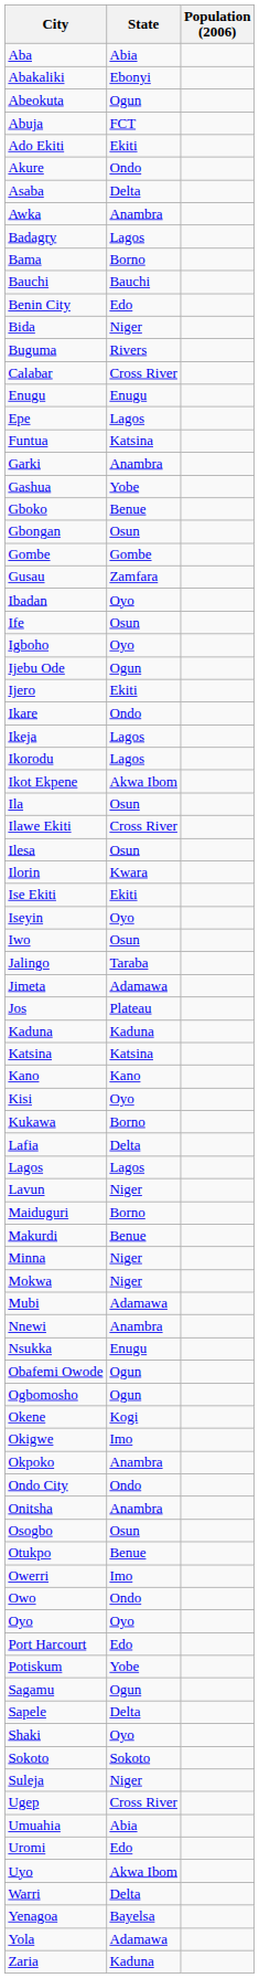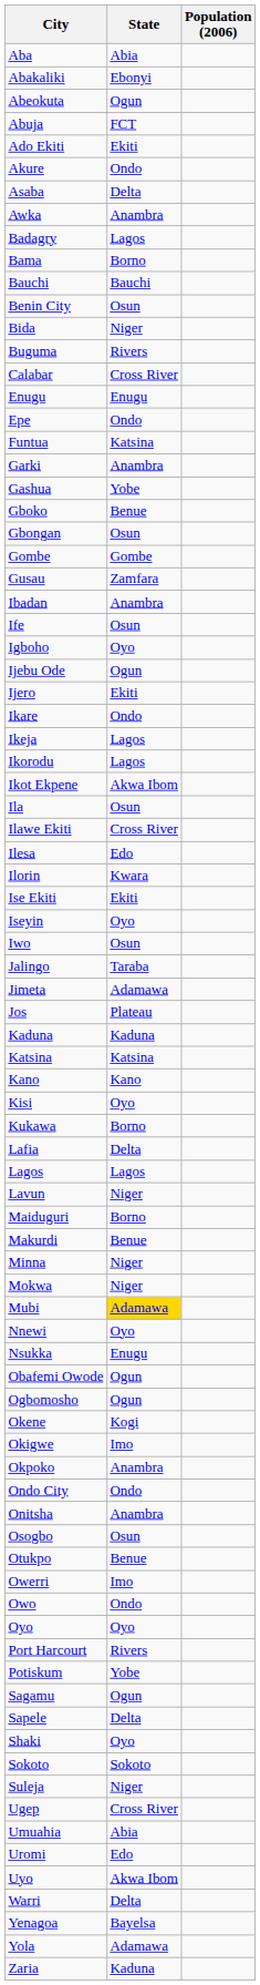 <table class="wikitable sortable sticky-header col3right">
 <tr>
 <th>City</th>
 <th>State</th>
 <th>Population<br>(2006)</th>
 </tr>
 <tr>
 <td><a href='#'>Aba</a></td>
 <td><a href='#'>Abia</a></td>
 <td></td>
 </tr>
 <tr>
 <td><a href='#'>Abakaliki</a></td>
 <td><a href='#'>Ebonyi</a></td>
 <td></td>
 </tr>
 <tr>
 <td><a href='#'>Abeokuta</a></td>
 <td><a href='#'>Ogun</a></td>
 <td></td>
 </tr>
 <tr>
 <td><a href='#'>Abuja</a></td>
 <td><a href='#'>FCT</a></td>
 <td></td>
 </tr>
 <tr>
 <td><a href='#'>Ado Ekiti</a></td>
 <td><a href='#'>Ekiti</a></td>
 <td></td>
 </tr>
 <tr>
 <td><a href='#'>Akure</a></td>
 <td><a href='#'>Ondo</a></td>
 <td></td>
 </tr>
 <tr>
 <td><a href='#'>Asaba</a></td>
 <td><a href='#'>Delta</a></td>
 <td></td>
 </tr>
 <tr>
 <td><a href='#'>Awka</a></td>
 <td><a href='#'>Anambra</a></td>
 <td></td>
 </tr>
 <tr>
 <td><a href='#'>Badagry</a></td>
 <td><a href='#'>Lagos</a></td>
 <td></td>
 </tr>
 <tr>
 <td><a href='#'>Bama</a></td>
 <td><a href='#'>Borno</a></td>
 <td></td>
 </tr>
 <tr>
 <td><a href='#'>Bauchi</a></td>
 <td><a href='#'>Bauchi</a></td>
 <td></td>
 </tr>
 <tr>
 <td><a href='#'>Benin City</a></td>
-<td><a href='#'>Edo</a></td>
+<td><a href='#'>Osun</a></td>
 <td></td>
 </tr>
 <tr>
 <td><a href='#'>Bida</a></td>
 <td><a href='#'>Niger</a></td>
 <td></td>
 </tr>
 <tr>
 <td><a href='#'>Buguma</a></td>
 <td><a href='#'>Rivers</a></td>
 <td></td>
 </tr>
 <tr>
 <td><a href='#'>Calabar</a></td>
 <td><a href='#'>Cross River</a></td>
 <td></td>
 </tr>
 <tr>
 <td><a href='#'>Enugu</a></td>
 <td><a href='#'>Enugu</a></td>
 <td></td>
 </tr>
 <tr>
 <td><a href='#'>Epe</a></td>
-<td><a href='#'>Lagos</a></td>
+<td><a href='#'>Ondo</a></td>
 <td></td>
 </tr>
 <tr>
 <td><a href='#'>Funtua</a></td>
 <td><a href='#'>Katsina</a></td>
 <td></td>
 </tr>
 <tr>
 <td><a href='#'>Garki</a></td>
 <td><a href='#'>Anambra</a></td>
 <td></td>
 </tr>
 <tr>
 <td><a href='#'>Gashua</a></td>
 <td><a href='#'>Yobe</a></td>
 <td></td>
 </tr>
 <tr>
 <td><a href='#'>Gboko</a></td>
 <td><a href='#'>Benue</a></td>
 <td></td>
 </tr>
 <tr>
 <td><a href='#'>Gbongan</a></td>
 <td><a href='#'>Osun</a></td>
 <td></td>
 </tr>
 <tr>
 <td><a href='#'>Gombe</a></td>
 <td><a href='#'>Gombe</a></td>
 <td></td>
 </tr>
 <tr>
 <td><a href='#'>Gusau</a></td>
 <td><a href='#'>Zamfara</a></td>
 <td></td>
 </tr>
 <tr>
 <td><a href='#'>Ibadan</a></td>
-<td><a href='#'>Oyo</a></td>
+<td><a href='#'>Anambra</a></td>
 <td></td>
 </tr>
 <tr>
 <td><a href='#'>Ife</a></td>
 <td><a href='#'>Osun</a></td>
 <td></td>
 </tr>
 <tr>
 <td><a href='#'>Igboho</a></td>
 <td><a href='#'>Oyo</a></td>
 <td></td>
 </tr>
 <tr>
 <td><a href='#'>Ijebu Ode</a></td>
 <td><a href='#'>Ogun</a></td>
 <td></td>
 </tr>
 <tr>
 <td><a href='#'>Ijero</a></td>
 <td><a href='#'>Ekiti</a></td>
 <td></td>
 </tr>
 <tr>
 <td><a href='#'>Ikare</a></td>
 <td><a href='#'>Ondo</a></td>
 <td></td>
 </tr>
 <tr>
 <td><a href='#'>Ikeja</a></td>
 <td><a href='#'>Lagos</a></td>
 <td></td>
 </tr>
 <tr>
 <td><a href='#'>Ikorodu</a></td>
 <td><a href='#'>Lagos</a></td>
 <td></td>
 </tr>
 <tr>
 <td><a href='#'>Ikot Ekpene</a></td>
 <td><a href='#'>Akwa Ibom</a></td>
 <td></td>
 </tr>
 <tr>
 <td><a href='#'>Ila</a></td>
 <td><a href='#'>Osun</a></td>
 <td></td>
 </tr>
 <tr>
 <td><a href='#'>Ilawe Ekiti</a></td>
 <td><a href='#'>Cross River</a></td>
 <td></td>
 </tr>
 <tr>
 <td><a href='#'>Ilesa</a></td>
-<td><a href='#'>Osun</a></td>
+<td><a href='#'>Edo</a></td>
 <td></td>
 </tr>
 <tr>
 <td><a href='#'>Ilorin</a></td>
 <td><a href='#'>Kwara</a></td>
 <td></td>
 </tr>
 <tr>
 <td><a href='#'>Ise Ekiti</a></td>
 <td><a href='#'>Ekiti</a></td>
 <td></td>
 </tr>
 <tr>
 <td><a href='#'>Iseyin</a></td>
 <td><a href='#'>Oyo</a></td>
 <td></td>
 </tr>
 <tr>
 <td><a href='#'>Iwo</a></td>
 <td><a href='#'>Osun</a></td>
 <td></td>
 </tr>
 <tr>
 <td><a href='#'>Jalingo</a></td>
 <td><a href='#'>Taraba</a></td>
 <td></td>
 </tr>
 <tr>
 <td><a href='#'>Jimeta</a></td>
 <td><a href='#'>Adamawa</a></td>
 <td></td>
 </tr>
 <tr>
 <td><a href='#'>Jos</a></td>
 <td><a href='#'>Plateau</a></td>
 <td></td>
 </tr>
 <tr>
 <td><a href='#'>Kaduna</a></td>
 <td><a href='#'>Kaduna</a></td>
 <td></td>
 </tr>
 <tr>
 <td><a href='#'>Katsina</a></td>
 <td><a href='#'>Katsina</a></td>
 <td></td>
 </tr>
 <tr>
 <td><a href='#'>Kano</a></td>
 <td><a href='#'>Kano</a></td>
 <td></td>
 </tr>
 <tr>
 <td><a href='#'>Kisi</a></td>
 <td><a href='#'>Oyo</a></td>
 <td></td>
 </tr>
 <tr>
 <td><a href='#'>Kukawa</a></td>
 <td><a href='#'>Borno</a></td>
 <td></td>
 </tr>
 <tr>
 <td><a href='#'>Lafia</a></td>
 <td><a href='#'>Delta</a></td>
 <td></td>
 </tr>
 <tr>
 <td><a href='#'>Lagos</a></td>
 <td><a href='#'>Lagos</a></td>
 <td></td>
 </tr>
 <tr>
 <td><a href='#'>Lavun</a></td>
 <td><a href='#'>Niger</a></td>
 <td></td>
 </tr>
 <tr>
 <td><a href='#'>Maiduguri</a></td>
 <td><a href='#'>Borno</a></td>
 <td></td>
 </tr>
 <tr>
 <td><a href='#'>Makurdi</a></td>
 <td><a href='#'>Benue</a></td>
 <td></td>
 </tr>
 <tr>
 <td><a href='#'>Minna</a></td>
 <td><a href='#'>Niger</a></td>
 <td></td>
 </tr>
 <tr>
 <td><a href='#'>Mokwa</a></td>
 <td><a href='#'>Niger</a></td>
 <td></td>
 </tr>
 <tr>
 <td><a href='#'>Mubi</a></td>
-<td><a href='#'>Adamawa</a></td>
+<td style="background: gold;"><a href='#'>Adamawa</a></td>
 <td></td>
 </tr>
 <tr>
 <td><a href='#'>Nnewi</a></td>
-<td><a href='#'>Anambra</a></td>
+<td><a href='#'>Oyo</a></td>
 <td></td>
 </tr>
 <tr>
 <td><a href='#'>Nsukka</a></td>
 <td><a href='#'>Enugu</a></td>
 <td></td>
 </tr>
 <tr>
 <td><a href='#'>Obafemi Owode</a></td>
 <td><a href='#'>Ogun</a></td>
 <td></td>
 </tr>
 <tr>
 <td><a href='#'>Ogbomosho</a></td>
 <td><a href='#'>Ogun</a></td>
 <td></td>
 </tr>
 <tr>
 <td><a href='#'>Okene</a></td>
 <td><a href='#'>Kogi</a></td>
 <td></td>
 </tr>
 <tr>
 <td><a href='#'>Okigwe</a></td>
 <td><a href='#'>Imo</a></td>
 <td></td>
 </tr>
 <tr>
 <td><a href='#'>Okpoko</a></td>
 <td><a href='#'>Anambra</a></td>
 <td></td>
 </tr>
 <tr>
 <td><a href='#'>Ondo City</a></td>
 <td><a href='#'>Ondo</a></td>
 <td></td>
 </tr>
 <tr>
 <td><a href='#'>Onitsha</a></td>
 <td><a href='#'>Anambra</a></td>
 <td></td>
 </tr>
 <tr>
 <td><a href='#'>Osogbo</a></td>
 <td><a href='#'>Osun</a></td>
 <td></td>
 </tr>
 <tr>
 <td><a href='#'>Otukpo</a></td>
 <td><a href='#'>Benue</a></td>
 <td></td>
 </tr>
 <tr>
 <td><a href='#'>Owerri</a></td>
 <td><a href='#'>Imo</a></td>
 <td></td>
 </tr>
 <tr>
 <td><a href='#'>Owo</a></td>
 <td><a href='#'>Ondo</a></td>
 <td></td>
 </tr>
 <tr>
 <td><a href='#'>Oyo</a></td>
 <td><a href='#'>Oyo</a></td>
 <td></td>
 </tr>
 <tr>
 <td><a href='#'>Port Harcourt</a></td>
-<td><a href='#'>Edo</a></td>
+<td><a href='#'>Rivers</a></td>
 <td></td>
 </tr>
 <tr>
 <td><a href='#'>Potiskum</a></td>
 <td><a href='#'>Yobe</a></td>
 <td></td>
 </tr>
 <tr>
 <td><a href='#'>Sagamu</a></td>
 <td><a href='#'>Ogun</a></td>
 <td></td>
 </tr>
 <tr>
 <td><a href='#'>Sapele</a></td>
 <td><a href='#'>Delta</a></td>
 <td></td>
 </tr>
 <tr>
 <td><a href='#'>Shaki</a></td>
 <td><a href='#'>Oyo</a></td>
 <td></td>
 </tr>
 <tr>
 <td><a href='#'>Sokoto</a></td>
 <td><a href='#'>Sokoto</a></td>
 <td></td>
 </tr>
 <tr>
 <td><a href='#'>Suleja</a></td>
 <td><a href='#'>Niger</a></td>
 <td></td>
 </tr>
 <tr>
 <td><a href='#'>Ugep</a></td>
 <td><a href='#'>Cross River</a></td>
 <td></td>
 </tr>
 <tr>
 <td><a href='#'>Umuahia</a></td>
 <td><a href='#'>Abia</a></td>
 <td></td>
 </tr>
 <tr>
 <td><a href='#'>Uromi</a></td>
 <td><a href='#'>Edo</a></td>
 <td></td>
 </tr>
 <tr>
 <td><a href='#'>Uyo</a></td>
 <td><a href='#'>Akwa Ibom</a></td>
 <td></td>
 </tr>
 <tr>
 <td><a href='#'>Warri</a></td>
 <td><a href='#'>Delta</a></td>
 <td></td>
 </tr>
 <tr>
 <td><a href='#'>Yenagoa</a></td>
 <td><a href='#'>Bayelsa</a></td>
 <td></td>
 </tr>
 <tr>
 <td><a href='#'>Yola</a></td>
 <td><a href='#'>Adamawa</a></td>
 <td></td>
 </tr>
 <tr>
 <td><a href='#'>Zaria</a></td>
 <td><a href='#'>Kaduna</a></td>
 <td></td>
 </tr>
 </table>
